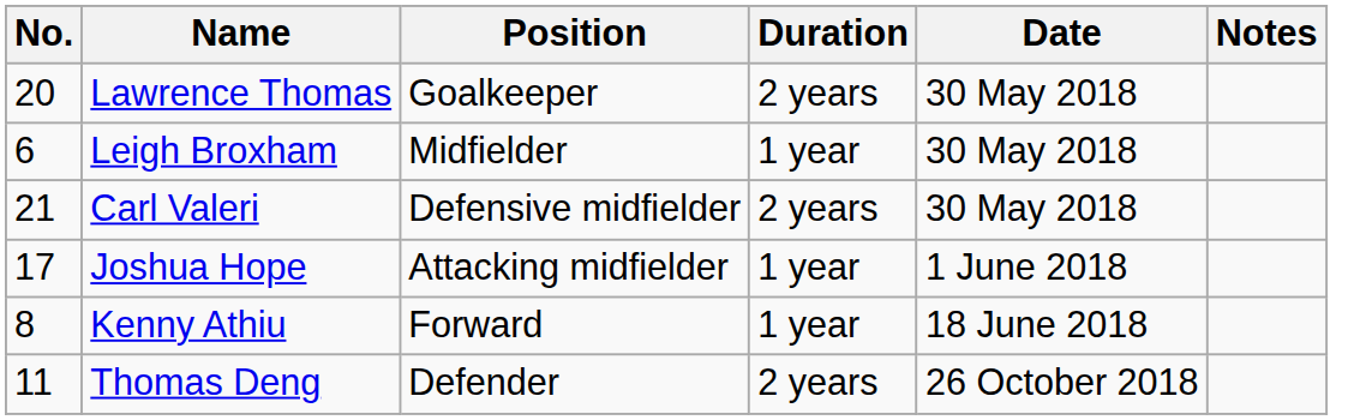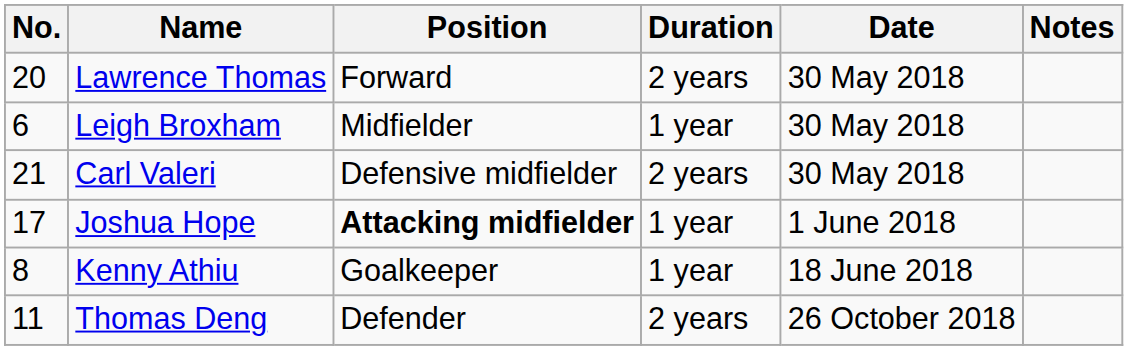 <table class="wikitable">
 <tr>
 <th>No.</th>
 <th>Name</th>
 <th>Position</th>
 <th>Duration</th>
 <th>Date</th>
 <th>Notes</th>
 </tr>
 <tr>
 <td>20</td>
 <td><a href='#'>Lawrence Thomas</a></td>
-<td>Goalkeeper</td>
+<td>Forward</td>
 <td>2 years</td>
 <td>30 May 2018</td>
 <td></td>
 </tr>
 <tr>
 <td>6</td>
 <td><a href='#'>Leigh Broxham</a></td>
 <td>Midfielder</td>
 <td>1 year</td>
 <td>30 May 2018</td>
 <td></td>
 </tr>
 <tr>
 <td>21</td>
 <td><a href='#'>Carl Valeri</a></td>
 <td>Defensive midfielder</td>
 <td>2 years</td>
 <td>30 May 2018</td>
 <td></td>
 </tr>
 <tr>
 <td>17</td>
 <td><a href='#'>Joshua Hope</a></td>
-<td>Attacking midfielder</td>
+<td><strong>Attacking midfielder</strong></td>
 <td>1 year</td>
 <td>1 June 2018</td>
 <td></td>
 </tr>
 <tr>
 <td>8</td>
 <td><a href='#'>Kenny Athiu</a></td>
-<td>Forward</td>
+<td>Goalkeeper</td>
 <td>1 year</td>
 <td>18 June 2018</td>
 <td></td>
 </tr>
 <tr>
 <td>11</td>
 <td><a href='#'>Thomas Deng</a></td>
 <td>Defender</td>
 <td>2 years</td>
 <td>26 October 2018</td>
 <td></td>
 </tr>
 </table>
